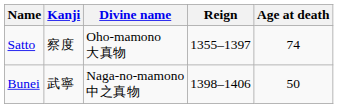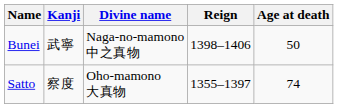 <table class=wikitable>
 <tr>
 <th>Name</th>
 <th><a href='#'>Kanji</a></th>
 <th><a href='#'>Divine name</a></th>
 <th>Reign</th>
 <th>Age at death</th>
 </tr>
 <tr>
+<td><a href='#'>Bunei</a></td>
+<td>武寧</td>
+<td>Naga-no-mamono<br>中之真物</td>
+<td align="center">1398–1406</td>
+<td align="center">50</td>
+</tr>
+<tr>
 <td><a href='#'>Satto</a></td>
 <td>察度</td>
 <td>Oho-mamono<br>大真物</td>
 <td align="center">1355–1397</td>
 <td align="center">74</td>
 </tr>
-<tr>
-<td><a href='#'>Bunei</a></td>
-<td>武寧</td>
-<td>Naga-no-mamono<br>中之真物</td>
-<td align="center">1398–1406</td>
-<td align="center">50</td>
-</tr>
 </table>
